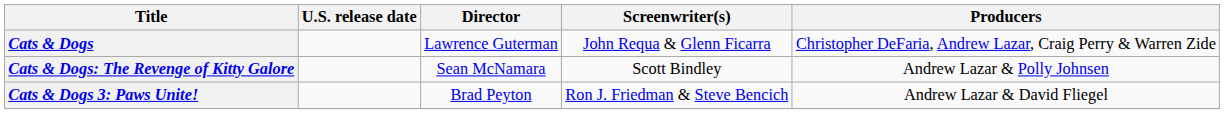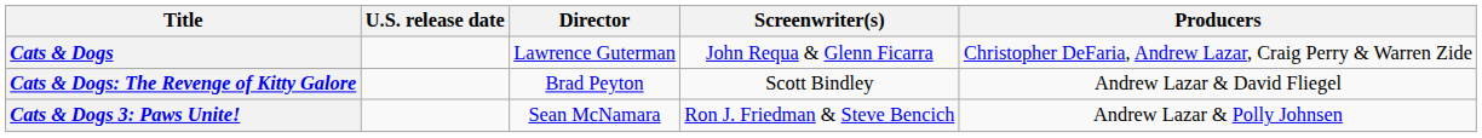 <table class="wikitable plainrowheaders" style="text-align:center">
 <tr>
 <th scope="col">Title</th>
 <th scope="col">U.S. release date</th>
 <th scope="col">Director</th>
 <th scope="col">Screenwriter(s)</th>
 <th scope="col">Producers</th>
 </tr>
 <tr>
 <th scope="row" style="text-align:left"><em><a href='#'>Cats & Dogs</a></em></th>
 <td style="text-align:center"></td>
 <td><a href='#'>Lawrence Guterman</a></td>
 <td><a href='#'>John Requa</a> & <a href='#'>Glenn Ficarra</a></td>
 <td><a href='#'>Christopher DeFaria</a>, <a href='#'>Andrew Lazar</a>, Craig Perry & Warren Zide</td>
 </tr>
 <tr>
 <th scope="row" style="text-align:left"><em><a href='#'>Cats & Dogs: The Revenge of Kitty Galore</a></em></th>
 <td></td>
-<td><a href='#'>Sean McNamara</a></td>
+<td><a href='#'>Brad Peyton</a></td>
 <td>Scott Bindley</td>
-<td>Andrew Lazar & <a href='#'>Polly Johnsen</a></td>
+<td>Andrew Lazar & David Fliegel</td>
 </tr>
 <tr>
 <th scope="row" style="text-align:left"><em><a href='#'>Cats & Dogs 3: Paws Unite!</a></em></th>
 <td></td>
-<td><a href='#'>Brad Peyton</a></td>
+<td><a href='#'>Sean McNamara</a></td>
 <td><a href='#'>Ron J. Friedman</a> & <a href='#'>Steve Bencich</a></td>
-<td>Andrew Lazar & David Fliegel</td>
+<td>Andrew Lazar & <a href='#'>Polly Johnsen</a></td>
 </tr>
 <tr>
 </tr>
 </table>
